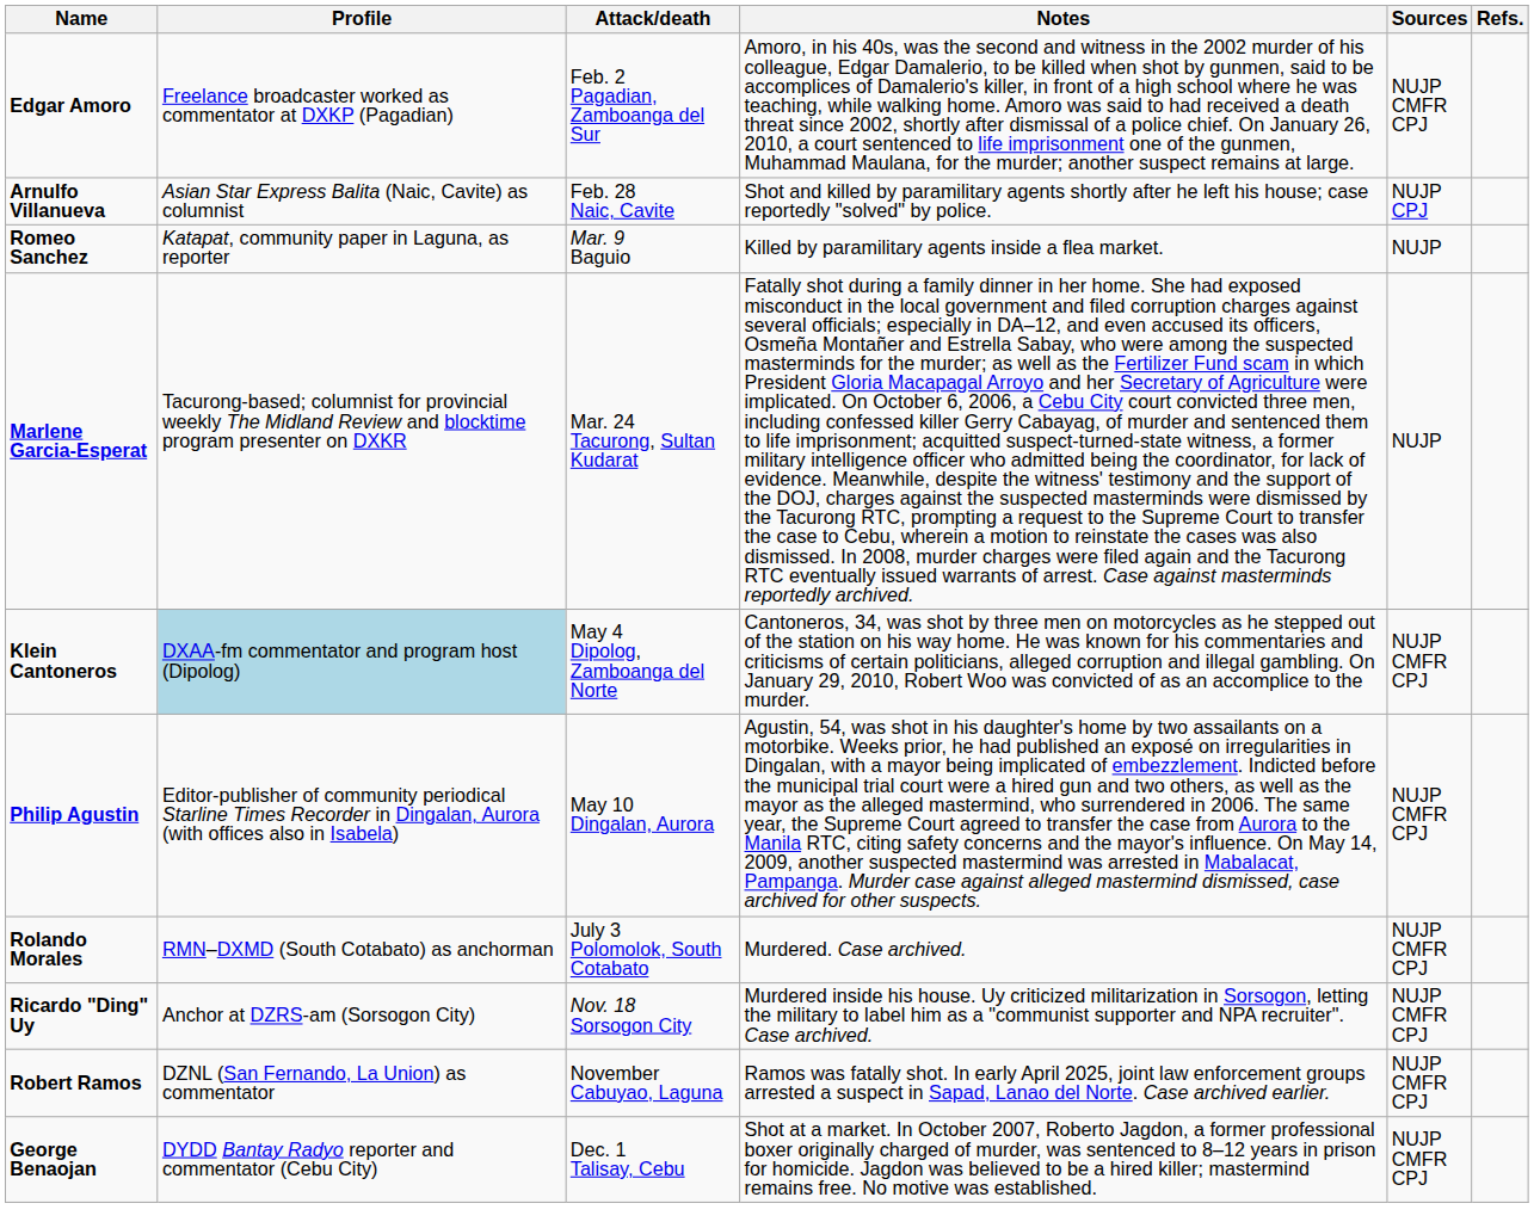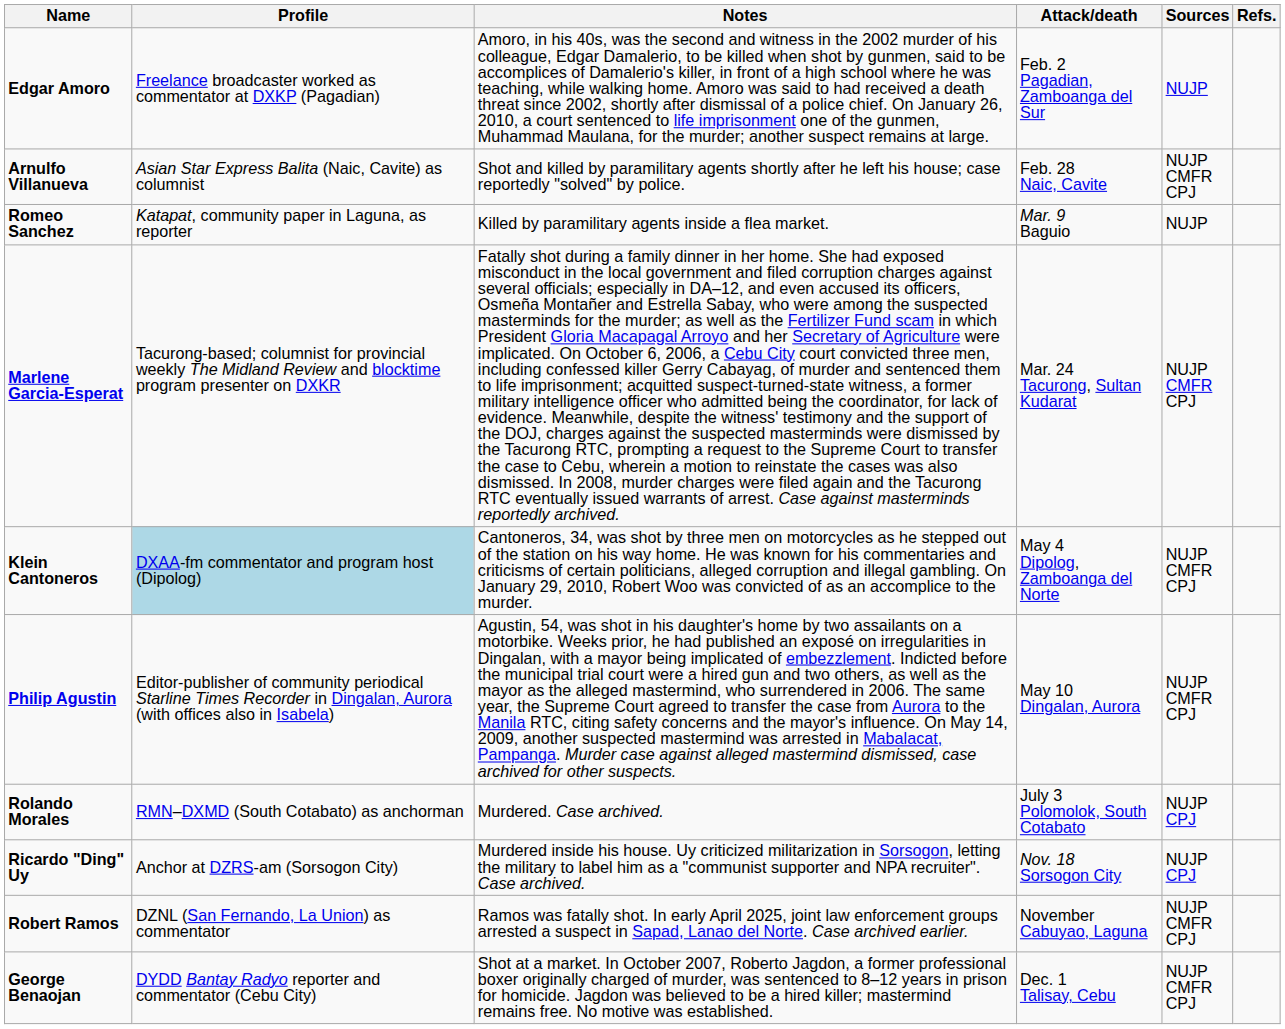 <table class="wikitable" style="line-height:1; width:100%;">
 <tr>
 <th>Name</th>
 <th>Profile</th>
+<th style="width: 42.5%;">Notes</th>
 <th>Attack/death</th>
-<th style="width: 42.5%;">Notes</th>
 <th>Sources</th>
 <th>Refs.</th>
 </tr>
 <tr>
 <td><strong>Edgar Amoro</strong></td>
 <td><a href='#'>Freelance</a> broadcaster worked as commentator at <a href='#'>DXKP</a> (Pagadian)<br></td>
+<td>Amoro, in his 40s, was the second and witness in the 2002 murder of his colleague, Edgar Damalerio, to be killed when shot by gunmen, said to be accomplices of Damalerio's killer, in front of a high school where he was teaching, while walking home. Amoro was said to had received a death threat since 2002, shortly after dismissal of a police chief. On January 26, 2010, a court sentenced to <a href='#'>life imprisonment</a> one of the gunmen, Muhammad Maulana, for the murder; another suspect remains at large.</td>
 <td>Feb. 2<br><a href='#'>Pagadian, Zamboanga del Sur</a></td>
-<td>Amoro, in his 40s, was the second and witness in the 2002 murder of his colleague, Edgar Damalerio, to be killed when shot by gunmen, said to be accomplices of Damalerio's killer, in front of a high school where he was teaching, while walking home. Amoro was said to had received a death threat since 2002, shortly after dismissal of a police chief. On January 26, 2010, a court sentenced to <a href='#'>life imprisonment</a> one of the gunmen, Muhammad Maulana, for the murder; another suspect remains at large.</td>
-<td>NUJP<br>CMFR<br>CPJ</td>
+<td><a href='#'>NUJP</a></td>
 <td><br></td>
 </tr>
 <tr>
 <td><strong>Arnulfo Villanueva</strong></td>
 <td><em>Asian Star Express Balita</em> (Naic, Cavite) as columnist</td>
+<td>Shot and killed by paramilitary agents shortly after he left his house; case reportedly "solved" by police.</td>
 <td>Feb. 28<br><a href='#'>Naic, Cavite</a></td>
-<td>Shot and killed by paramilitary agents shortly after he left his house; case reportedly "solved" by police.</td>
-<td>NUJP<br><a href='#'>CPJ</a></td>
+<td>NUJP<br>CMFR<br>CPJ</td>
 <td><br></td>
 </tr>
 <tr>
 <td><strong>Romeo Sanchez</strong></td>
 <td><em>Katapat</em>, community paper in Laguna, as reporter</td>
+<td>Killed by paramilitary agents inside a flea market.</td>
 <td><em>Mar. 9</em><br>Baguio</td>
-<td>Killed by paramilitary agents inside a flea market.</td>
 <td>NUJP<br></td>
 <td></td>
 </tr>
 <tr>
 <td><strong><a href='#'>Marlene Garcia-Esperat</a></strong></td>
 <td>Tacurong-based; columnist for provincial weekly <em>The Midland Review</em> and <a href='#'>blocktime</a> program presenter on <a href='#'>DXKR</a><br><br><br></td>
+<td>Fatally shot during a family dinner in her home. She had exposed misconduct in the local government and filed corruption charges against several officials; especially in DA–12, and even accused its officers, Osmeña Montañer and Estrella Sabay, who were among the suspected masterminds for the murder; as well as the <a href='#'>Fertilizer Fund scam</a> in which President <a href='#'>Gloria Macapagal Arroyo</a> and her <a href='#'>Secretary of Agriculture</a> were implicated. On October 6, 2006, a <a href='#'>Cebu City</a> court convicted three men, including confessed killer Gerry Cabayag, of murder and sentenced them to life imprisonment; acquitted suspect-turned-state witness, a former military intelligence officer who admitted being the coordinator, for lack of evidence. Meanwhile, despite the witness' testimony and the support of the DOJ, charges against the suspected masterminds were dismissed by the Tacurong RTC, prompting a request to the Supreme Court to transfer the case to Cebu, wherein a motion to reinstate the cases was also dismissed. In 2008, murder charges were filed again and the Tacurong RTC eventually issued warrants of arrest. <em>Case against masterminds reportedly archived.</em></td>
 <td>Mar. 24<br><a href='#'>Tacurong</a>, <a href='#'>Sultan Kudarat</a></td>
-<td>Fatally shot during a family dinner in her home. She had exposed misconduct in the local government and filed corruption charges against several officials; especially in DA–12, and even accused its officers, Osmeña Montañer and Estrella Sabay, who were among the suspected masterminds for the murder; as well as the <a href='#'>Fertilizer Fund scam</a> in which President <a href='#'>Gloria Macapagal Arroyo</a> and her <a href='#'>Secretary of Agriculture</a> were implicated. On October 6, 2006, a <a href='#'>Cebu City</a> court convicted three men, including confessed killer Gerry Cabayag, of murder and sentenced them to life imprisonment; acquitted suspect-turned-state witness, a former military intelligence officer who admitted being the coordinator, for lack of evidence. Meanwhile, despite the witness' testimony and the support of the DOJ, charges against the suspected masterminds were dismissed by the Tacurong RTC, prompting a request to the Supreme Court to transfer the case to Cebu, wherein a motion to reinstate the cases was also dismissed. In 2008, murder charges were filed again and the Tacurong RTC eventually issued warrants of arrest. <em>Case against masterminds reportedly archived.</em></td>
-<td>NUJP<br></td>
+<td>NUJP<br><a href='#'>CMFR</a><br>CPJ</td>
 <td><br><br><br></td>
 </tr>
 <tr>
 <td><strong>Klein Cantoneros</strong></td>
 <td style="background: lightblue;"><a href='#'>DXAA</a>-fm commentator and program host (Dipolog)</td>
+<td>Cantoneros, 34, was shot by three men on motorcycles as he stepped out of the station on his way home. He was known for his commentaries and criticisms of certain politicians, alleged corruption and illegal gambling. On January 29, 2010, Robert Woo was convicted of as an accomplice to the murder.</td>
 <td>May 4<br><a href='#'>Dipolog</a>, <a href='#'>Zamboanga del Norte</a></td>
-<td>Cantoneros, 34, was shot by three men on motorcycles as he stepped out of the station on his way home. He was known for his commentaries and criticisms of certain politicians, alleged corruption and illegal gambling. On January 29, 2010, Robert Woo was convicted of as an accomplice to the murder.</td>
 <td>NUJP<br>CMFR<br>CPJ</td>
 <td><br></td>
 </tr>
 <tr>
 <td><strong><a href='#'>Philip Agustin</a></strong></td>
 <td>Editor-publisher of community periodical <em>Starline Times Recorder</em> in <a href='#'>Dingalan, Aurora</a> (with offices also in <a href='#'>Isabela</a>)</td>
+<td>Agustin, 54, was shot in his daughter's home by two assailants on a motorbike. Weeks prior, he had published an exposé on irregularities in Dingalan, with a mayor being implicated of <a href='#'>embezzlement</a>. Indicted before the municipal trial court were a hired gun and two others, as well as the mayor as the alleged mastermind, who surrendered in 2006. The same year, the Supreme Court agreed to transfer the case from <a href='#'>Aurora</a> to the <a href='#'>Manila</a> RTC, citing safety concerns and the mayor's influence. On May 14, 2009, another suspected mastermind was arrested in <a href='#'>Mabalacat, Pampanga</a>. <em>Murder case against alleged mastermind dismissed, case archived for other suspects.</em></td>
 <td>May 10<br><a href='#'>Dingalan, Aurora</a></td>
-<td>Agustin, 54, was shot in his daughter's home by two assailants on a motorbike. Weeks prior, he had published an exposé on irregularities in Dingalan, with a mayor being implicated of <a href='#'>embezzlement</a>. Indicted before the municipal trial court were a hired gun and two others, as well as the mayor as the alleged mastermind, who surrendered in 2006. The same year, the Supreme Court agreed to transfer the case from <a href='#'>Aurora</a> to the <a href='#'>Manila</a> RTC, citing safety concerns and the mayor's influence. On May 14, 2009, another suspected mastermind was arrested in <a href='#'>Mabalacat, Pampanga</a>. <em>Murder case against alleged mastermind dismissed, case archived for other suspects.</em></td>
 <td>NUJP<br>CMFR<br>CPJ</td>
 <td><br><br></td>
 </tr>
 <tr>
 <td><strong>Rolando Morales</strong></td>
 <td><a href='#'>RMN</a>–<a href='#'>DXMD</a> (South Cotabato) as anchorman</td>
+<td>Murdered. <em>Case archived.</em></td>
 <td>July 3<br><a href='#'>Polomolok, South Cotabato</a></td>
-<td>Murdered. <em>Case archived.</em></td>
-<td>NUJP<br>CMFR<br>CPJ</td>
+<td>NUJP<br><a href='#'>CPJ</a></td>
 <td></td>
 </tr>
 <tr>
 <td><strong>Ricardo "Ding" Uy</strong></td>
 <td>Anchor at <a href='#'>DZRS</a>-am (Sorsogon City)<br></td>
+<td>Murdered inside his house. Uy criticized militarization in <a href='#'>Sorsogon</a>, letting the military to label him as a "communist supporter and NPA recruiter". <em>Case archived.</em></td>
 <td><em>Nov. 18</em><br><a href='#'>Sorsogon City</a></td>
-<td>Murdered inside his house. Uy criticized militarization in <a href='#'>Sorsogon</a>, letting the military to label him as a "communist supporter and NPA recruiter". <em>Case archived.</em></td>
-<td>NUJP<br>CMFR<br>CPJ</td>
+<td>NUJP<br><a href='#'>CPJ</a></td>
 <td></td>
 </tr>
 <tr>
 <td><strong>Robert Ramos</strong></td>
 <td>DZNL (<a href='#'>San Fernando, La Union</a>) as commentator</td>
+<td>Ramos was fatally shot. In early April 2025, joint law enforcement groups arrested a suspect in <a href='#'>Sapad, Lanao del Norte</a>. <em>Case archived earlier.</em></td>
 <td>November<br><a href='#'>Cabuyao, Laguna</a></td>
-<td>Ramos was fatally shot. In early April 2025, joint law enforcement groups arrested a suspect in <a href='#'>Sapad, Lanao del Norte</a>. <em>Case archived earlier.</em></td>
 <td>NUJP<br>CMFR<br>CPJ</td>
 <td></td>
 </tr>
 <tr>
 <td><strong>George Benaojan</strong></td>
 <td><a href='#'>DYDD</a> <em><a href='#'>Bantay Radyo</a></em> reporter and commentator (Cebu City)</td>
+<td>Shot at a market. In October 2007, Roberto Jagdon, a former professional boxer originally charged of murder, was sentenced to 8–12 years in prison for homicide. Jagdon was believed to be a hired killer; mastermind remains free. No motive was established.</td>
 <td>Dec. 1<br><a href='#'>Talisay, Cebu</a></td>
-<td>Shot at a market. In October 2007, Roberto Jagdon, a former professional boxer originally charged of murder, was sentenced to 8–12 years in prison for homicide. Jagdon was believed to be a hired killer; mastermind remains free. No motive was established.</td>
 <td>NUJP<br>CMFR<br>CPJ</td>
 <td><br></td>
 </tr>
 </table>
